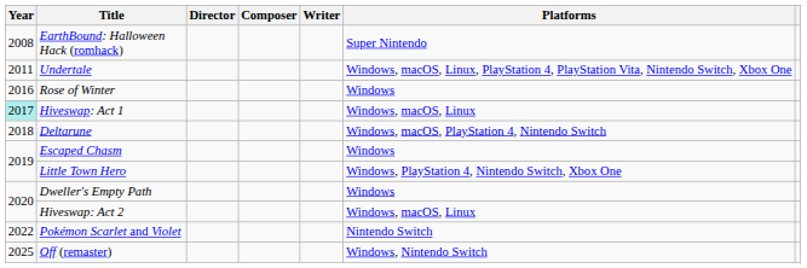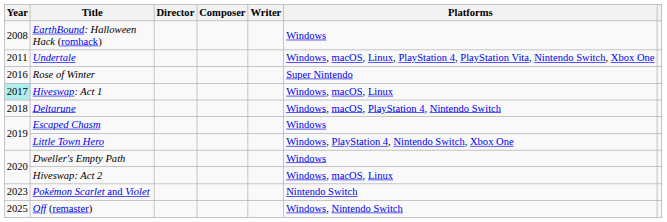 <table class="wikitable">
 <tr>
 <th>Year</th>
 <th width="180px">Title</th>
 <th>Director</th>
 <th>Composer</th>
 <th>Writer</th>
 <th>Platforms</th>
 <th></th>
 </tr>
 <tr>
 <td>2008</td>
 <td><em><a href='#'>EarthBound</a>: Halloween Hack</em> (<a href='#'>romhack</a>)</td>
 <td></td>
 <td></td>
 <td></td>
-<td><a href='#'>Super Nintendo</a></td>
+<td><a href='#'>Windows</a></td>
 <td></td>
 </tr>
 <tr>
 <td>2011</td>
 <td><em><a href='#'>Undertale</a></em></td>
 <td></td>
 <td></td>
 <td></td>
 <td><a href='#'>Windows</a>, <a href='#'>macOS</a>, <a href='#'>Linux</a>, <a href='#'>PlayStation 4</a>, <a href='#'>PlayStation Vita</a>, <a href='#'>Nintendo Switch</a>, <a href='#'>Xbox One</a></td>
 <td></td>
 </tr>
 <tr>
 <td>2016</td>
 <td><em>Rose of Winter</em></td>
 <td></td>
 <td></td>
 <td></td>
-<td><a href='#'>Windows</a></td>
+<td><a href='#'>Super Nintendo</a></td>
 <td></td>
 </tr>
 <tr>
 <td style="background: paleturquoise;">2017</td>
 <td><em><a href='#'>Hiveswap</a>: Act 1</em></td>
 <td></td>
 <td></td>
 <td></td>
 <td><a href='#'>Windows</a>, <a href='#'>macOS</a>, <a href='#'>Linux</a></td>
 <td></td>
 </tr>
 <tr>
 <td>2018</td>
 <td><em><a href='#'>Deltarune</a></em></td>
 <td></td>
 <td></td>
 <td></td>
 <td><a href='#'>Windows</a>, <a href='#'>macOS</a>, <a href='#'>PlayStation 4</a>, <a href='#'>Nintendo Switch</a></td>
 <td></td>
 </tr>
 <tr>
 <td rowspan="2">2019</td>
 <td><em><a href='#'>Escaped Chasm</a></em></td>
 <td></td>
 <td></td>
 <td></td>
 <td><a href='#'>Windows</a></td>
 <td></td>
 </tr>
 <tr>
 <td><em><a href='#'>Little Town Hero</a></em></td>
 <td></td>
 <td></td>
 <td></td>
 <td><a href='#'>Windows</a>, <a href='#'>PlayStation 4</a>, <a href='#'>Nintendo Switch</a>, <a href='#'>Xbox One</a></td>
 <td></td>
 </tr>
 <tr>
 <td rowspan="2">2020</td>
 <td><em>Dweller's Empty Path</em></td>
 <td></td>
 <td></td>
 <td></td>
 <td><a href='#'>Windows</a></td>
 <td></td>
 </tr>
 <tr>
 <td><em>Hiveswap: Act 2</em></td>
 <td></td>
 <td></td>
 <td></td>
 <td><a href='#'>Windows</a>, <a href='#'>macOS</a>, <a href='#'>Linux</a></td>
 <td></td>
 </tr>
 <tr>
-<td>2022</td>
+<td>2023</td>
 <td><a href='#'><em>Pokémon Scarlet</em> and <em>Violet</em></a></td>
 <td></td>
 <td></td>
 <td></td>
 <td><a href='#'>Nintendo Switch</a></td>
 <td></td>
 </tr>
 <tr>
 <td>2025</td>
 <td><em><a href='#'>Off</a></em> (<a href='#'>remaster</a>)</td>
 <td></td>
 <td></td>
 <td></td>
 <td><a href='#'>Windows</a>, <a href='#'>Nintendo Switch</a></td>
 <td></td>
 </tr>
 </table>
